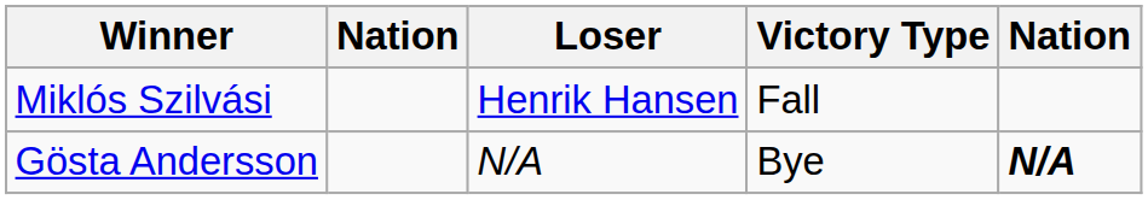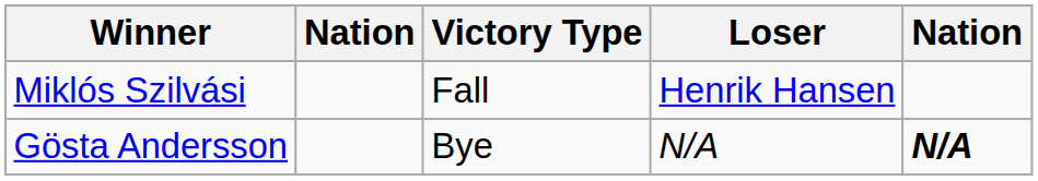 <table class="wikitable sortable" style="text-align:left;">
 <tr>
 <th>Winner</th>
 <th>Nation</th>
+<th>Victory Type</th>
 <th>Loser</th>
-<th>Victory Type</th>
 <th>Nation</th>
 </tr>
 <tr>
 <td><a href='#'>Miklós Szilvási</a></td>
 <td></td>
+<td>Fall</td>
 <td><a href='#'>Henrik Hansen</a></td>
-<td>Fall</td>
 <td></td>
 </tr>
 <tr>
 <td><a href='#'>Gösta Andersson</a></td>
 <td></td>
+<td>Bye</td>
 <td><em>N/A</em></td>
-<td>Bye</td>
 <td><strong><em>N/A</em></strong></td>
 </tr>
 </table>
